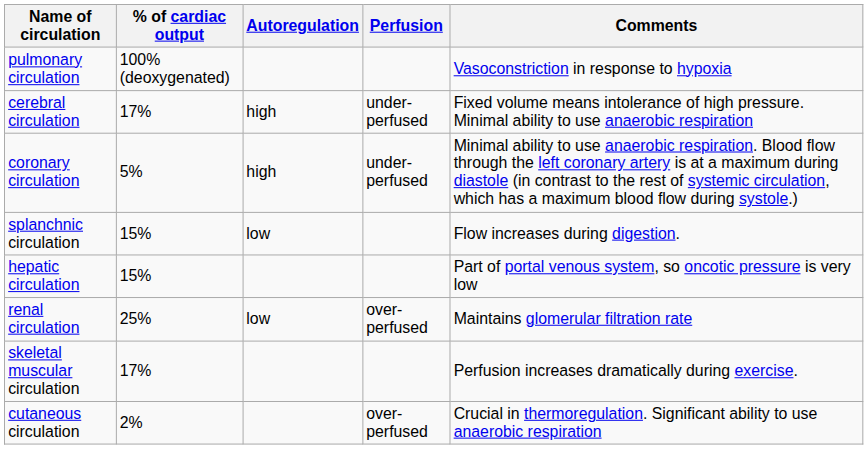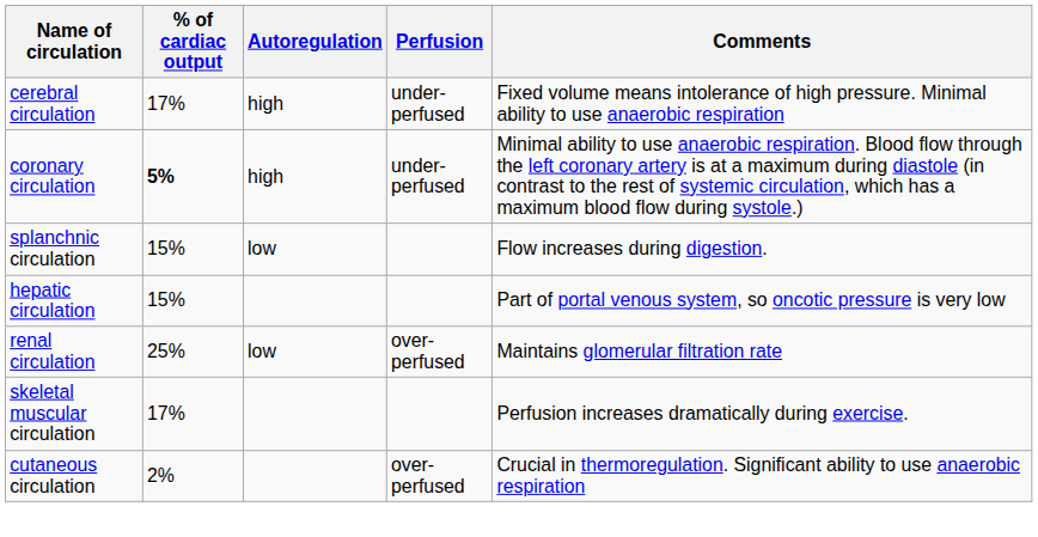 <table class="wikitable">
 <tr>
 <th>Name of circulation</th>
 <th>% of <a href='#'>cardiac output</a></th>
 <th><a href='#'>Autoregulation</a></th>
 <th><a href='#'>Perfusion</a></th>
 <th>Comments</th>
-</tr>
-<tr>
-<td><a href='#'>pulmonary circulation</a></td>
-<td>100% (deoxygenated)</td>
-<td></td>
-<td></td>
-<td><a href='#'>Vasoconstriction</a> in response to <a href='#'>hypoxia</a></td>
 </tr>
 <tr>
 <td><a href='#'>cerebral circulation</a></td>
 <td>17%</td>
 <td>high</td>
 <td>under-perfused</td>
 <td>Fixed volume means intolerance of high pressure. Minimal ability to use <a href='#'>anaerobic respiration</a></td>
 </tr>
 <tr>
 <td><a href='#'>coronary circulation</a></td>
-<td>5%</td>
+<td><strong>5%</strong></td>
 <td>high</td>
 <td>under-perfused</td>
 <td>Minimal ability to use <a href='#'>anaerobic respiration</a>. Blood flow through the <a href='#'>left coronary artery</a> is at a maximum during <a href='#'>diastole</a> (in contrast to the rest of <a href='#'>systemic circulation</a>, which has a maximum blood flow during <a href='#'>systole</a>.)</td>
 </tr>
 <tr>
 <td><a href='#'>splanchnic</a> circulation</td>
 <td>15%</td>
 <td>low</td>
 <td></td>
 <td>Flow increases during <a href='#'>digestion</a>.</td>
 </tr>
 <tr>
 <td><a href='#'>hepatic circulation</a></td>
 <td>15%</td>
 <td></td>
 <td></td>
 <td>Part of <a href='#'>portal venous system</a>, so <a href='#'>oncotic pressure</a> is very low</td>
 </tr>
 <tr>
 <td><a href='#'>renal circulation</a></td>
 <td>25%</td>
 <td>low</td>
 <td>over-perfused</td>
 <td>Maintains <a href='#'>glomerular filtration rate</a></td>
 </tr>
 <tr>
 <td><a href='#'>skeletal muscular</a> circulation</td>
 <td>17%</td>
 <td></td>
 <td></td>
 <td>Perfusion increases dramatically during <a href='#'>exercise</a>.</td>
 </tr>
 <tr>
 <td><a href='#'>cutaneous</a> circulation</td>
 <td>2%</td>
 <td></td>
 <td>over-perfused</td>
 <td>Crucial in <a href='#'>thermoregulation</a>. Significant ability to use <a href='#'>anaerobic respiration</a></td>
 </tr>
 </table>
